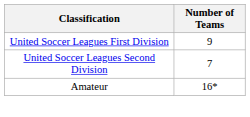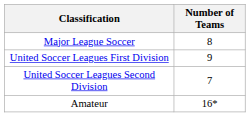 <table class="wikitable" style="text-align:center">
 <tr>
 <th style="width:250px;">Classification</th>
 <th style="width:100px;">Number of Teams</th>
+</tr>
+<tr style="background:#fff;">
+<td><a href='#'>Major League Soccer</a></td>
+<td>8</td>
 </tr>
 <tr style="background:#fff;">
 <td><a href='#'>United Soccer Leagues First Division</a></td>
 <td>9</td>
 </tr>
 <tr style="background:#fff;">
 <td><a href='#'>United Soccer Leagues Second Division</a></td>
 <td>7</td>
 </tr>
 <tr style="background:#fff;">
 <td>Amateur</td>
 <td>16*</td>
 </tr>
 </table>
